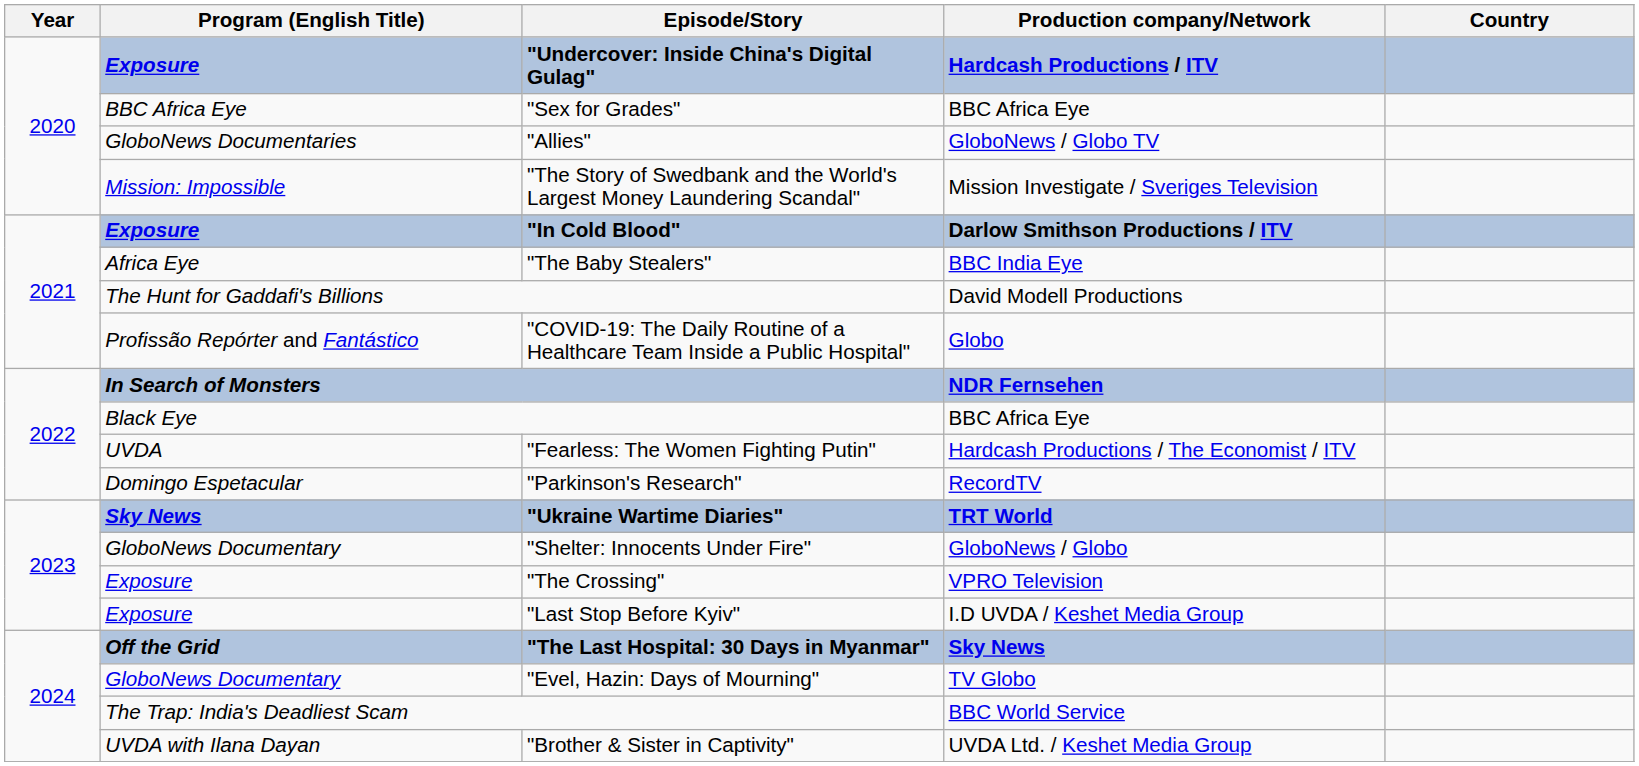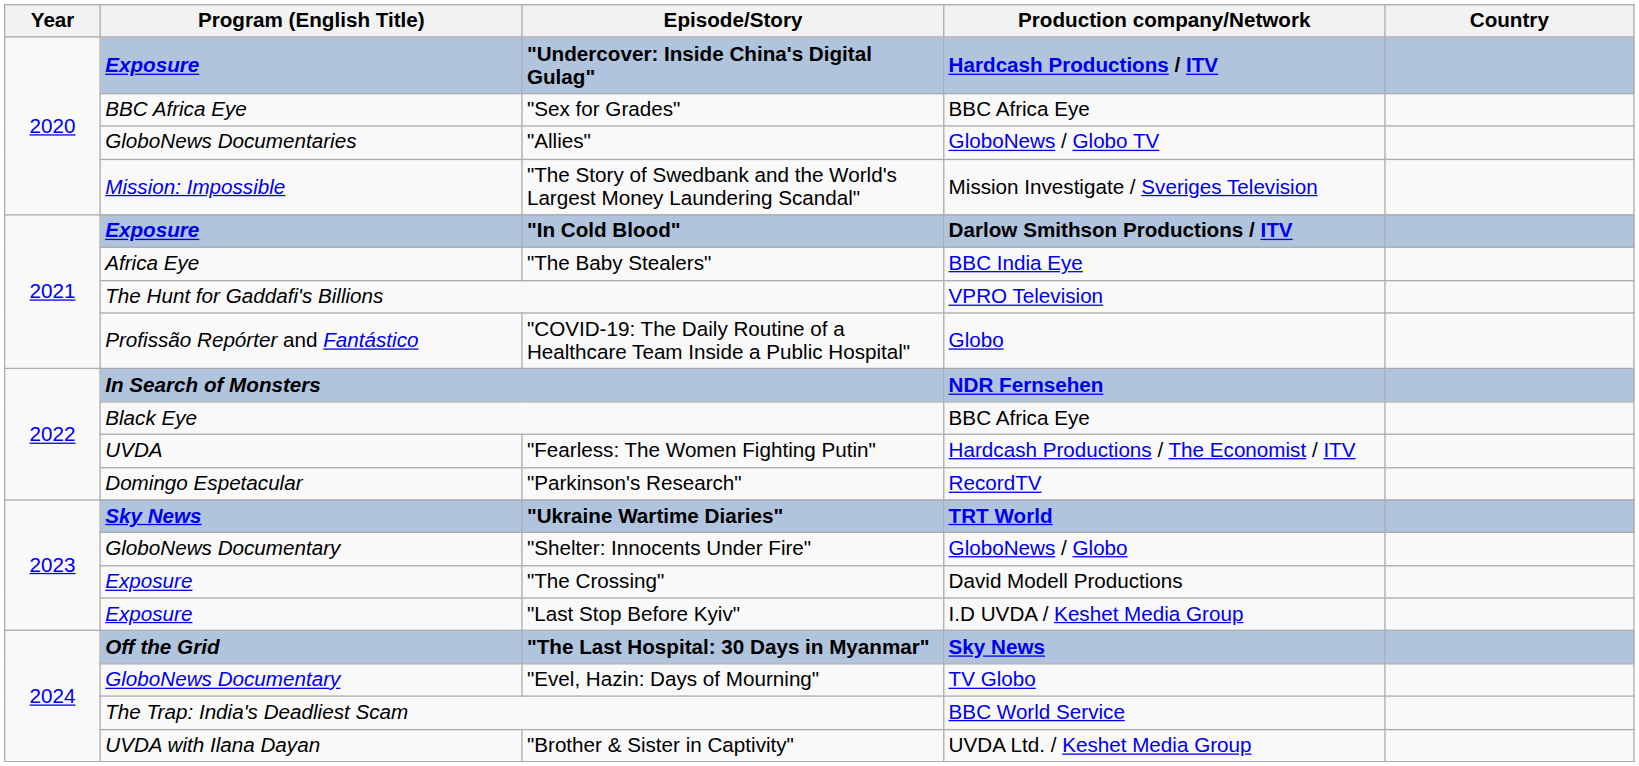 <table class="wikitable" width="100%" border="1" cellpadding="5" cellspacing="0">
 <tr>
 <th width="5%">Year</th>
 <th width="22%">Program (English Title)</th>
 <th width="22%">Episode/Story</th>
 <th width="23%"><strong>Production company/Network</strong></th>
 <th width="13%"><strong>Country</strong></th>
 </tr>
 <tr>
 <td rowspan="4" style="text-align:center;"><a href='#'>2020</a><br></td>
 <td style="background:#B0C4DE;"><strong><em><a href='#'>Exposure</a></em></strong></td>
 <td style="background:#B0C4DE;"><strong>"Undercover: Inside China's Digital Gulag"</strong></td>
 <td style="background:#B0C4DE;"><strong><a href='#'>Hardcash Productions</a> / <a href='#'>ITV</a></strong></td>
 <td style="background:#B0C4DE;"><strong></strong></td>
 </tr>
 <tr>
 <td><em>BBC Africa Eye</em></td>
 <td>"Sex for Grades"</td>
 <td>BBC Africa Eye</td>
 <td></td>
 </tr>
 <tr>
 <td><em>GloboNews Documentaries</em></td>
 <td>"Allies"</td>
 <td><a href='#'>GloboNews</a> / <a href='#'>Globo TV</a></td>
 <td></td>
 </tr>
 <tr>
 <td><em><a href='#'>Mission: Impossible</a></em></td>
 <td>"The Story of Swedbank and the World's Largest Money Laundering Scandal"</td>
 <td>Mission Investigate / <a href='#'>Sveriges Television</a></td>
 <td></td>
 </tr>
 <tr>
 <td rowspan="4" style="text-align:center;"><a href='#'>2021</a><br></td>
 <td style="background:#B0C4DE;"><strong><em><a href='#'>Exposure</a></em></strong></td>
 <td style="background:#B0C4DE;"><strong>"In Cold Blood"</strong></td>
 <td style="background:#B0C4DE;"><strong>Darlow Smithson Productions / <a href='#'>ITV</a></strong></td>
 <td style="background:#B0C4DE;"><strong></strong></td>
 </tr>
 <tr>
 <td><em>Africa Eye</em></td>
 <td>"The Baby Stealers"</td>
 <td><a href='#'>BBC India Eye</a></td>
 <td></td>
 </tr>
 <tr>
 <td colspan="2"><em>The Hunt for Gaddafi's Billions</em></td>
-<td>David Modell Productions</td>
+<td><a href='#'>VPRO Television</a></td>
 <td></td>
 </tr>
 <tr>
 <td><em>Profissão Repórter</em> and <em><a href='#'>Fantástico</a></em></td>
 <td>"COVID-19: The Daily Routine of a Healthcare Team Inside a Public Hospital"</td>
 <td><a href='#'>Globo</a></td>
 <td></td>
 </tr>
 <tr>
 <td rowspan="4" style="text-align:center;"><a href='#'>2022</a><br></td>
 <td colspan="2" style="background:#B0C4DE;"><strong><em>In Search of Monsters</em></strong></td>
 <td style="background:#B0C4DE;"><strong><a href='#'>NDR Fernsehen</a></strong></td>
 <td style="background:#B0C4DE;"><strong></strong></td>
 </tr>
 <tr>
 <td colspan="2"><em>Black Eye</em></td>
 <td>BBC Africa Eye</td>
 <td></td>
 </tr>
 <tr>
 <td><em>UVDA</em></td>
 <td>"Fearless: The Women Fighting Putin"</td>
 <td><a href='#'>Hardcash Productions</a> / <a href='#'>The Economist</a> / <a href='#'>ITV</a></td>
 <td></td>
 </tr>
 <tr>
 <td><em>Domingo Espetacular</em></td>
 <td>"Parkinson's Research"</td>
 <td><a href='#'>RecordTV</a></td>
 <td></td>
 </tr>
 <tr>
 <td rowspan="4" style="text-align:center;"><a href='#'>2023</a><br></td>
 <td style="background:#B0C4DE;"><strong><em><a href='#'>Sky News</a></em></strong></td>
 <td style="background:#B0C4DE;"><strong>"Ukraine Wartime Diaries"</strong></td>
 <td style="background:#B0C4DE;"><strong><a href='#'>TRT World</a></strong></td>
 <td style="background:#B0C4DE;"><strong></strong></td>
 </tr>
 <tr>
 <td><em>GloboNews Documentary</em></td>
 <td>"Shelter: Innocents Under Fire"</td>
 <td><a href='#'>GloboNews</a> / <a href='#'>Globo</a></td>
 <td></td>
 </tr>
 <tr>
 <td><em><a href='#'>Exposure</a></em></td>
 <td>"The Crossing"</td>
-<td><a href='#'>VPRO Television</a></td>
+<td>David Modell Productions</td>
 <td></td>
 </tr>
 <tr>
 <td><em><a href='#'>Exposure</a></em></td>
 <td>"Last Stop Before Kyiv"</td>
 <td>I.D UVDA / <a href='#'>Keshet Media Group</a></td>
 <td></td>
 </tr>
 <tr>
 <td rowspan="4" style="text-align:center;"><a href='#'>2024</a><br></td>
 <td style="background:#B0C4DE;"><strong><em>Off the Grid</em></strong></td>
 <td style="background:#B0C4DE;"><strong>"The Last Hospital: 30 Days in Myanmar"</strong></td>
 <td style="background:#B0C4DE;"><strong><a href='#'>Sky News</a></strong></td>
 <td style="background:#B0C4DE;"><strong></strong></td>
 </tr>
 <tr>
 <td><em><a href='#'>GloboNews Documentary</a></em></td>
 <td>"Evel, Hazin: Days of Mourning"</td>
 <td><a href='#'>TV Globo</a></td>
 <td></td>
 </tr>
 <tr>
 <td colspan="2"><em>The Trap: India's Deadliest Scam</em></td>
 <td><a href='#'>BBC World Service</a></td>
 <td></td>
 </tr>
 <tr>
 <td><em>UVDA with Ilana Dayan</em></td>
 <td>"Brother & Sister in Captivity"</td>
 <td>UVDA Ltd. / <a href='#'>Keshet Media Group</a></td>
 <td></td>
 </tr>
 <tr>
 </tr>
 </table>
